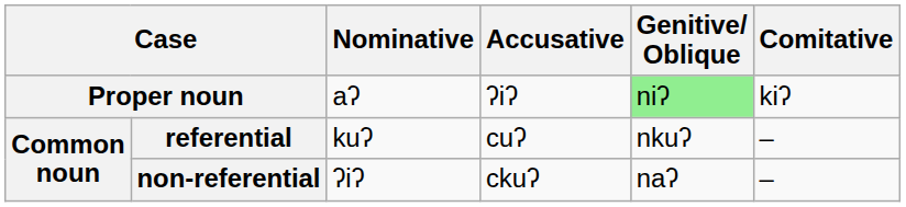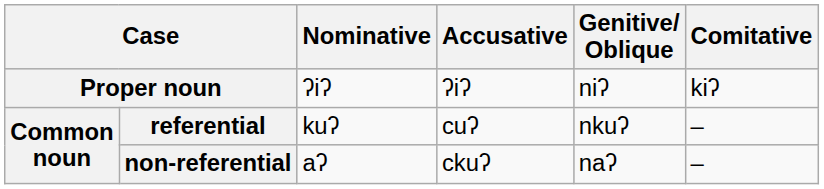 <table class="wikitable">
 <tr>
 <th colspan="2">Case</th>
 <th>Nominative</th>
 <th>Accusative</th>
 <th>Genitive/<br>Oblique</th>
 <th>Comitative</th>
 </tr>
 <tr>
 <th colspan="2">Proper noun</th>
-<td>aʔ</td>
 <td>ʔiʔ</td>
-<td style="background: lightgreen;">niʔ</td>
+<td>ʔiʔ</td>
+<td>niʔ</td>
 <td>kiʔ</td>
 </tr>
 <tr>
 <th rowspan="2">Common<br>noun</th>
 <th>referential</th>
 <td>kuʔ</td>
 <td>cuʔ</td>
 <td>nkuʔ</td>
 <td>–</td>
 </tr>
 <tr>
 <th>non-referential</th>
-<td>ʔiʔ</td>
+<td>aʔ</td>
 <td>ckuʔ</td>
 <td>naʔ</td>
 <td>–</td>
 </tr>
 </table>
